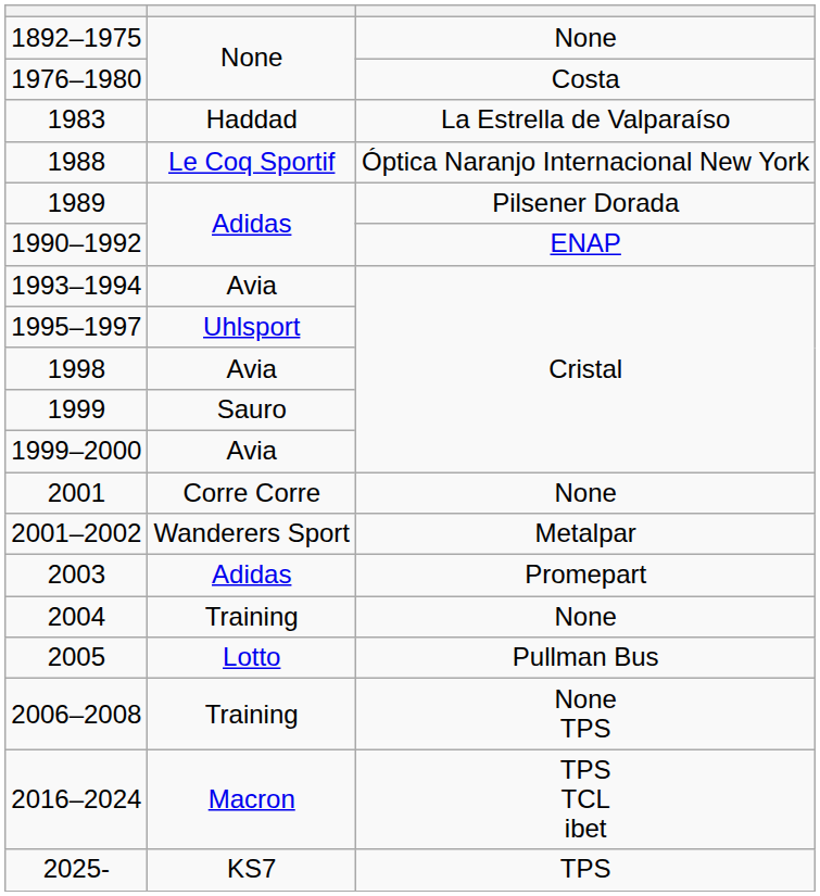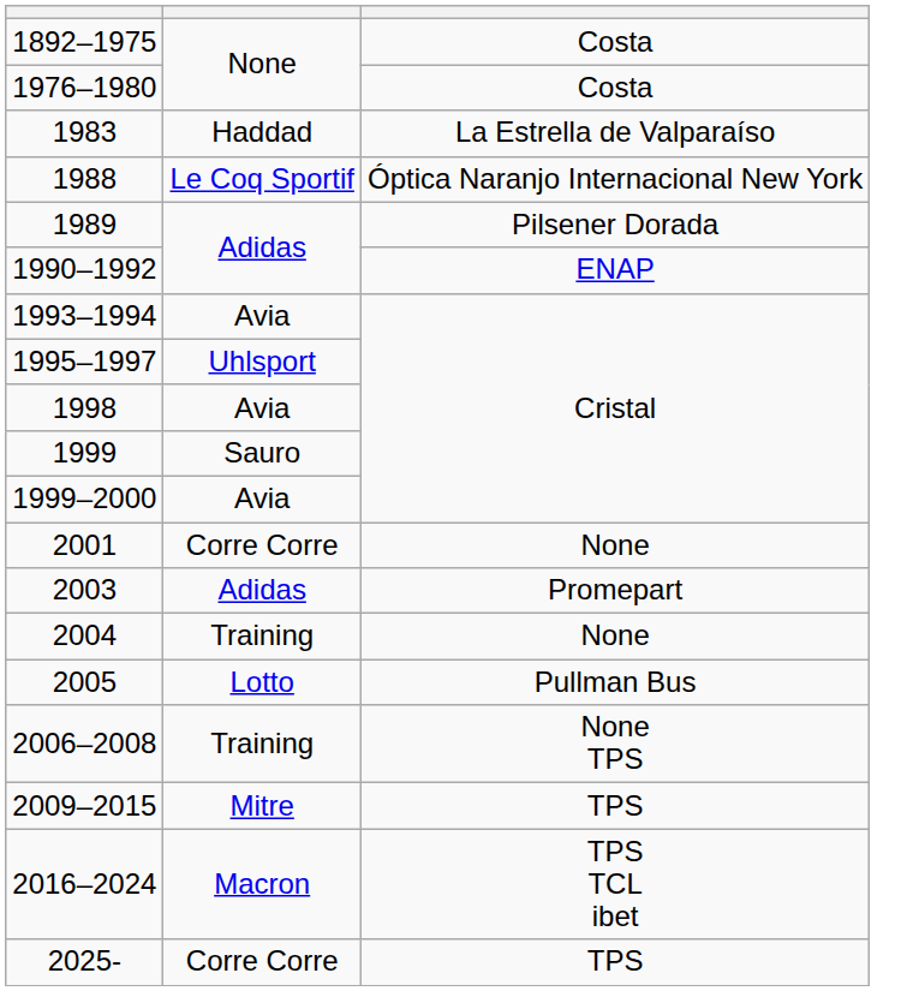 <table class="wikitable" style="text-align: center">
 <tr>
 <th></th>
 <th></th>
 <th></th>
 </tr>
 <tr>
 <td>1892–1975</td>
 <td rowspan=2>None</td>
-<td>None</td>
+<td>Costa</td>
 </tr>
 <tr>
 <td>1976–1980</td>
 <td>Costa</td>
 </tr>
 <tr>
 <td>1983</td>
 <td>Haddad</td>
 <td>La Estrella de Valparaíso</td>
 </tr>
 <tr>
 <td>1988</td>
 <td><a href='#'>Le Coq Sportif</a></td>
 <td>Óptica Naranjo Internacional New York</td>
 </tr>
 <tr>
 <td>1989</td>
 <td rowspan=2><a href='#'>Adidas</a></td>
 <td>Pilsener Dorada</td>
 </tr>
 <tr>
 <td>1990–1992</td>
 <td><a href='#'>ENAP</a></td>
 </tr>
 <tr>
 <td>1993–1994</td>
 <td>Avia</td>
 <td rowspan=5>Cristal</td>
 </tr>
 <tr>
 <td>1995–1997</td>
 <td><a href='#'>Uhlsport</a></td>
 </tr>
 <tr>
 <td>1998</td>
 <td>Avia</td>
 </tr>
 <tr>
 <td>1999</td>
 <td>Sauro</td>
 </tr>
 <tr>
 <td>1999–2000</td>
 <td>Avia</td>
 </tr>
 <tr>
 <td>2001</td>
 <td>Corre Corre</td>
 <td>None</td>
 </tr>
 <tr>
-<td>2001–2002</td>
-<td>Wanderers Sport</td>
-<td>Metalpar</td>
-</tr>
-<tr>
 <td>2003</td>
 <td><a href='#'>Adidas</a></td>
 <td>Promepart</td>
 </tr>
 <tr>
 <td>2004</td>
 <td>Training</td>
 <td>None</td>
 </tr>
 <tr>
 <td>2005</td>
 <td><a href='#'>Lotto</a></td>
 <td>Pullman Bus</td>
 </tr>
 <tr>
 <td>2006–2008</td>
 <td>Training</td>
 <td>None<br>TPS</td>
 </tr>
 <tr>
+<td>2009–2015</td>
+<td><a href='#'>Mitre</a></td>
+<td>TPS</td>
+</tr>
+<tr>
 <td>2016–2024</td>
 <td rowspan=1><a href='#'>Macron</a></td>
 <td>TPS<br>TCL<br>ibet</td>
 </tr>
 <tr>
 <td>2025-</td>
-<td>KS7</td>
+<td>Corre Corre</td>
 <td>TPS</td>
 </tr>
 </table>
